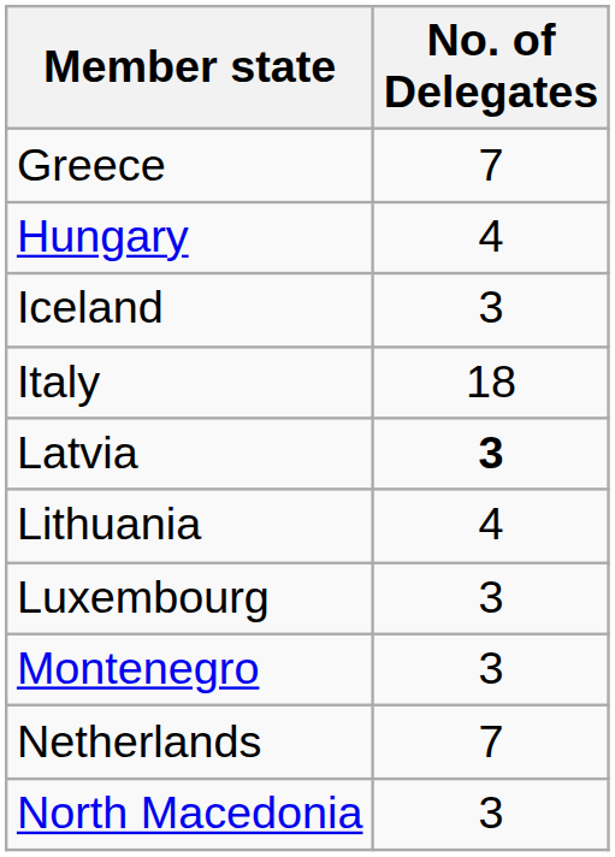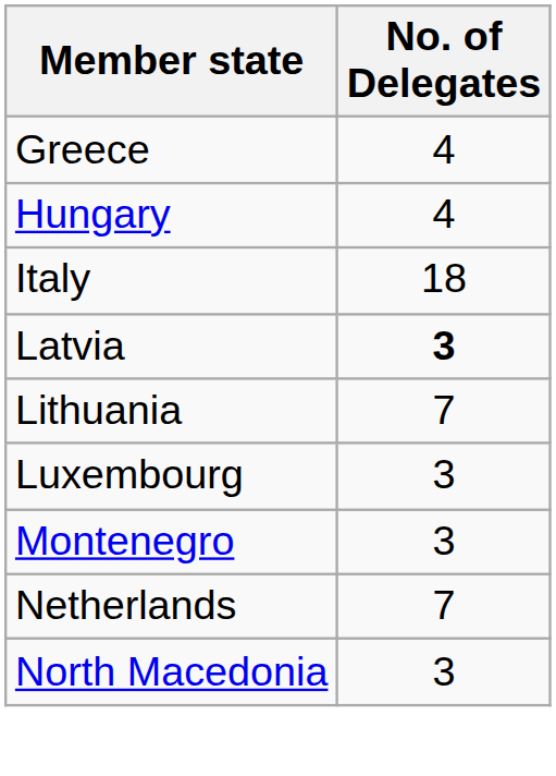 <table class="wikitable">
 <tr>
 <th>Member state</th>
 <th>No. of<br>Delegates</th>
 </tr>
 <tr>
 <td>Greece</td>
-<td align="center">7</td>
+<td align="center">4</td>
 </tr>
 <tr>
 <td><a href='#'>Hungary</a></td>
 <td align="center">4</td>
-</tr>
-<tr>
-<td>Iceland</td>
-<td align="center">3</td>
 </tr>
 <tr>
 <td>Italy</td>
 <td align="center">18</td>
 </tr>
 <tr>
 <td>Latvia</td>
 <td align="center"><strong>3</strong></td>
 </tr>
 <tr>
 <td>Lithuania</td>
-<td align="center">4</td>
+<td align="center">7</td>
 </tr>
 <tr>
 <td>Luxembourg</td>
 <td align="center">3</td>
 </tr>
 <tr>
 <td><a href='#'>Montenegro</a></td>
 <td align="center">3</td>
 </tr>
 <tr>
 <td>Netherlands</td>
 <td align="center">7</td>
 </tr>
 <tr>
 <td><a href='#'>North Macedonia</a></td>
 <td align="center">3</td>
 </tr>
 </table>
